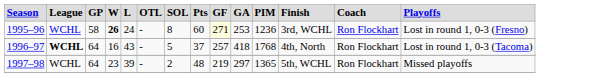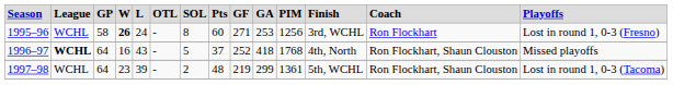 <table class="wikitable">
 <tr style="font-weight:bold; background-color:#dddddd;" |>
 <td><a href='#'>Season</a></td>
 <td>League</td>
 <td>GP</td>
 <td>W</td>
 <td>L</td>
 <td>OTL</td>
 <td>SOL</td>
 <td>Pts</td>
 <td>GF</td>
 <td>GA</td>
 <td>PIM</td>
 <td>Finish</td>
 <td>Coach</td>
 <td><a href='#'>Playoffs</a></td>
 </tr>
 <tr>
 <td><a href='#'>1995–96</a></td>
 <td><a href='#'>WCHL</a></td>
 <td>58</td>
 <td><strong>26</strong></td>
 <td>24</td>
 <td>-</td>
 <td>8</td>
 <td>60</td>
-<td style="background: lightyellow;">271</td>
+<td>271</td>
 <td>253</td>
-<td>1236</td>
+<td>1256</td>
 <td>3rd, WCHL</td>
 <td><a href='#'>Ron Flockhart</a></td>
 <td>Lost in round 1, 0-3 (<a href='#'>Fresno</a>)</td>
 </tr>
 <tr bgcolor="#eeeeee">
 </tr>
 <tr>
 <td><a href='#'>1996–97</a></td>
 <td><strong>WCHL</strong></td>
 <td>64</td>
 <td>16</td>
 <td>43</td>
 <td>-</td>
 <td>5</td>
 <td>37</td>
-<td>257</td>
+<td>252</td>
 <td>418</td>
 <td>1768</td>
 <td>4th, North</td>
-<td>Ron Flockhart</td>
-<td>Lost in round 1, 0-3 (<a href='#'>Tacoma</a>)</td>
+<td>Ron Flockhart, Shaun Clouston</td>
+<td>Missed playoffs</td>
 </tr>
 <tr bgcolor="#eeeeee">
 </tr>
 <tr>
 <td><a href='#'>1997–98</a></td>
 <td>WCHL</td>
 <td>64</td>
 <td>23</td>
 <td>39</td>
 <td>-</td>
 <td>2</td>
 <td>48</td>
 <td>219</td>
-<td>297</td>
-<td>1365</td>
+<td>299</td>
+<td>1361</td>
 <td>5th, WCHL</td>
-<td>Ron Flockhart</td>
-<td>Missed playoffs</td>
+<td>Ron Flockhart, Shaun Clouston</td>
+<td>Lost in round 1, 0-3 (<a href='#'>Tacoma</a>)</td>
 </tr>
 <tr bgcolor="#eeeeee">
 </tr>
 </table>
